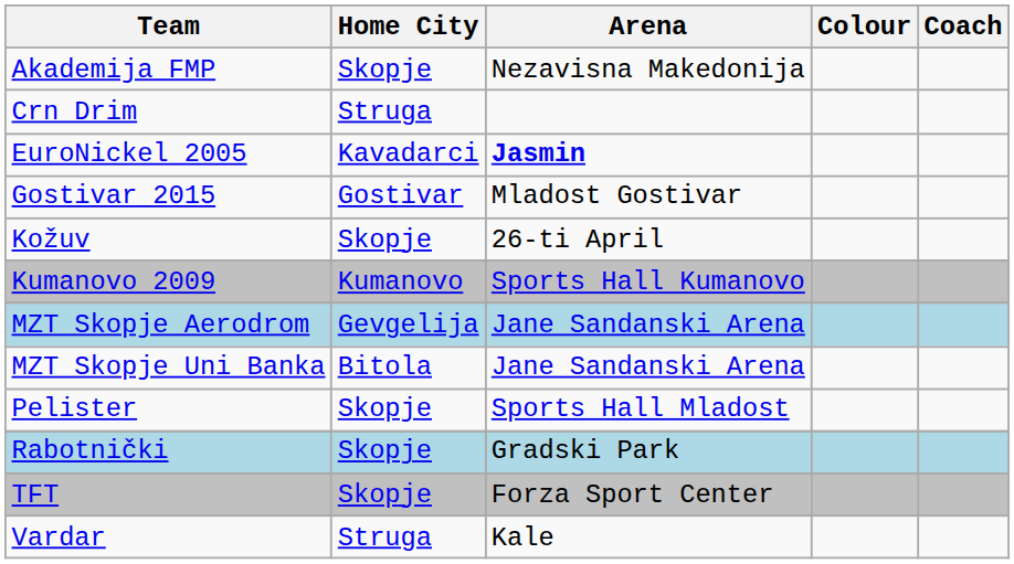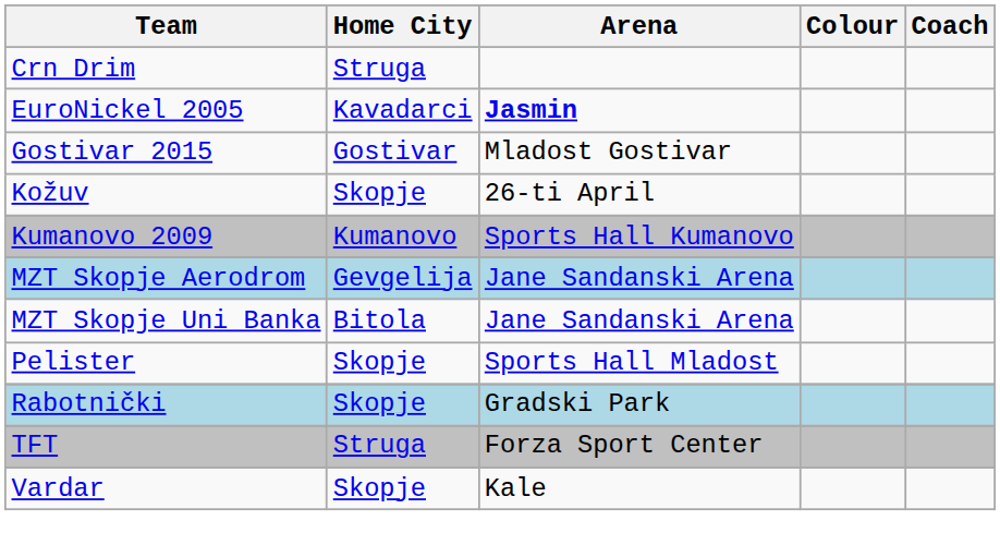 <table class="wikitable sortable">
 <tr>
 <th>Team</th>
 <th>Home City</th>
 <th>Arena</th>
 <th>Colour</th>
 <th>Coach</th>
-</tr>
-<tr>
-<td><a href='#'>Akademija FMP</a></td>
-<td><a href='#'>Skopje</a></td>
-<td>Nezavisna Makedonija</td>
-<td> </td>
-<td></td>
 </tr>
 <tr>
 <td><a href='#'>Crn Drim</a></td>
 <td><a href='#'>Struga</a></td>
 <td></td>
 <td> </td>
 <td></td>
 </tr>
 <tr>
 <td><a href='#'>EuroNickel 2005</a></td>
 <td><a href='#'>Kavadarci</a></td>
 <td><strong><a href='#'>Jasmin</a></strong></td>
 <td> </td>
 <td></td>
 </tr>
 <tr>
 <td><a href='#'>Gostivar 2015</a></td>
 <td><a href='#'>Gostivar</a></td>
 <td>Mladost Gostivar</td>
 <td> </td>
 <td></td>
 </tr>
 <tr>
 <td><a href='#'>Kožuv</a></td>
 <td><a href='#'>Skopje</a></td>
 <td>26-ti April</td>
 <td> </td>
 <td></td>
 </tr>
 <tr>
 </tr>
 <tr bgcolor=C0C0C0>
 <td><a href='#'>Kumanovo 2009</a></td>
 <td><a href='#'>Kumanovo</a></td>
 <td><a href='#'>Sports Hall Kumanovo</a></td>
 <td> </td>
 <td></td>
 </tr>
 <tr>
 </tr>
 <tr bgcolor="lightblue">
 <td><a href='#'>MZT Skopje Aerodrom</a></td>
 <td><a href='#'>Gevgelija</a></td>
 <td><a href='#'>Jane Sandanski Arena</a></td>
 <td> </td>
 <td></td>
 </tr>
 <tr>
 <td><a href='#'>MZT Skopje Uni Banka</a></td>
 <td><a href='#'>Bitola</a></td>
 <td><a href='#'>Jane Sandanski Arena</a></td>
 <td> </td>
 <td></td>
 </tr>
 <tr>
 <td><a href='#'>Pelister</a></td>
 <td><a href='#'>Skopje</a></td>
 <td><a href='#'>Sports Hall Mladost</a></td>
 <td> </td>
 <td></td>
 </tr>
 <tr>
 </tr>
 <tr bgcolor="lightblue">
 <td><a href='#'>Rabotnički</a></td>
 <td><a href='#'>Skopje</a></td>
 <td>Gradski Park</td>
 <td> </td>
 <td></td>
 </tr>
 <tr>
 </tr>
 <tr bgcolor=C0C0C0>
 <td><a href='#'>TFT</a></td>
-<td><a href='#'>Skopje</a></td>
+<td><a href='#'>Struga</a></td>
 <td>Forza Sport Center</td>
 <td> </td>
 <td></td>
 </tr>
 <tr>
 <td><a href='#'>Vardar</a></td>
-<td><a href='#'>Struga</a></td>
+<td><a href='#'>Skopje</a></td>
 <td>Kale</td>
 <td> </td>
 <td></td>
 </tr>
 </table>
